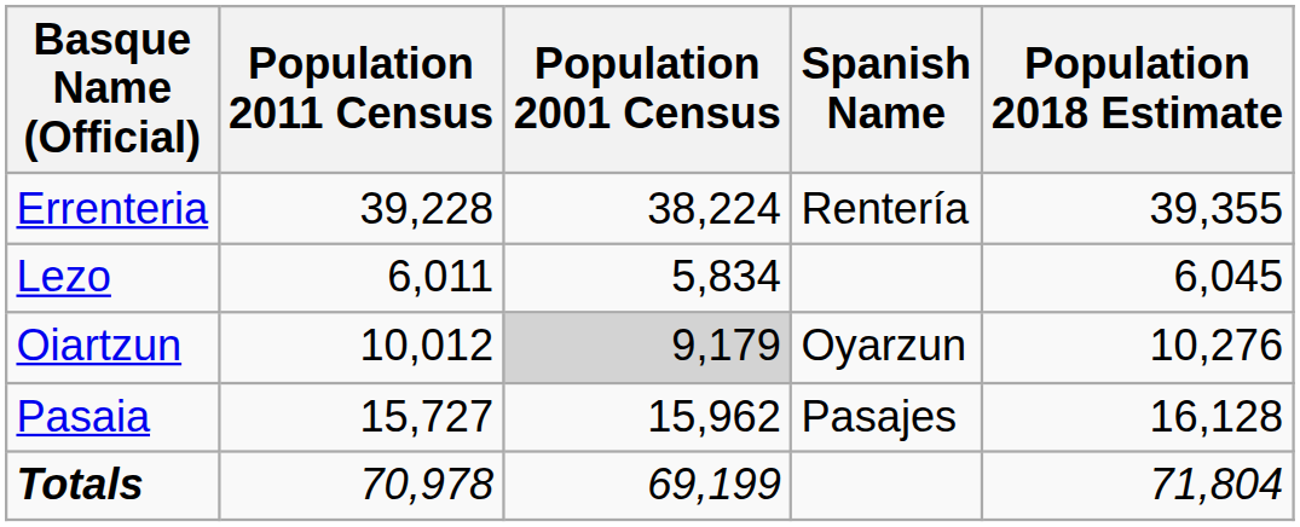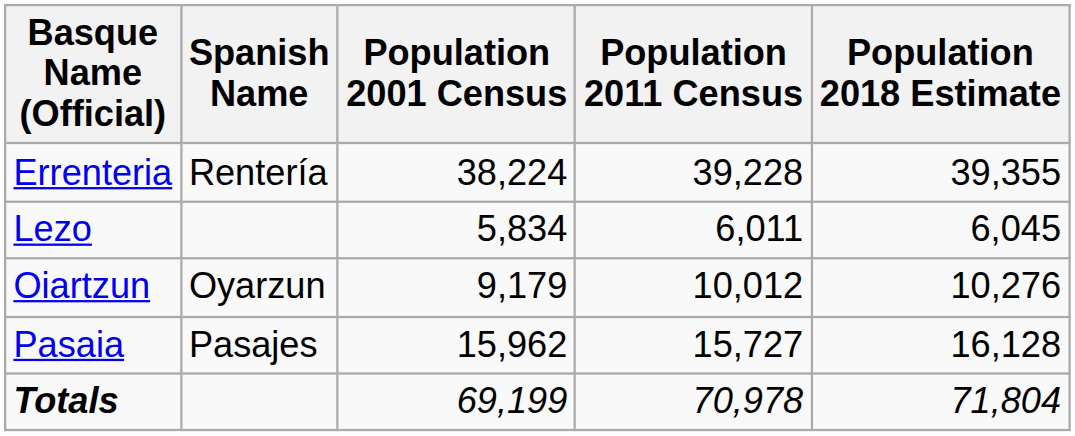 <table class="wikitable sortable">
 <tr>
 <th>Basque<br>Name<br>(Official)</th>
+<th>Spanish<br>Name</th>
+<th>Population<br>2001 Census</th>
 <th>Population<br>2011 Census</th>
-<th>Population<br>2001 Census</th>
-<th>Spanish<br>Name</th>
 <th>Population<br>2018 Estimate</th>
 </tr>
 <tr>
 <td><a href='#'>Errenteria</a></td>
+<td>Rentería</td>
+<td align="right">38,224</td>
 <td align="right">39,228</td>
-<td align="right">38,224</td>
-<td>Rentería</td>
 <td align="right">39,355</td>
 </tr>
 <tr>
 <td><a href='#'>Lezo</a></td>
+<td></td>
+<td align="right">5,834</td>
 <td align="right">6,011</td>
-<td align="right">5,834</td>
-<td></td>
 <td align="right">6,045</td>
 </tr>
 <tr>
 <td><a href='#'>Oiartzun</a></td>
+<td>Oyarzun</td>
+<td align="right">9,179</td>
 <td align="right">10,012</td>
-<td align="right" style="background: lightgrey;">9,179</td>
-<td>Oyarzun</td>
 <td align="right">10,276</td>
 </tr>
 <tr>
 <td><a href='#'>Pasaia</a></td>
+<td>Pasajes</td>
+<td align="right">15,962</td>
 <td align="right">15,727</td>
-<td align="right">15,962</td>
-<td>Pasajes</td>
 <td align="right">16,128</td>
 </tr>
 <tr>
 <td><strong><em>Totals</em></strong></td>
+<td></td>
+<td align="right"><em>69,199</em></td>
 <td align="right"><em>70,978</em></td>
-<td align="right"><em>69,199</em></td>
-<td></td>
 <td align="right"><em>71,804</em></td>
 </tr>
 </table>
